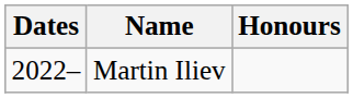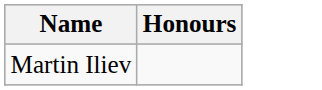 <table class="wikitable">
 <tr>
-<th>Dates</th>
 <th>Name</th>
 <th>Honours</th>
 </tr>
 <tr>
-<td>2022–</td>
 <td> Martin Iliev</td>
 <td></td>
 </tr>
 </table>
